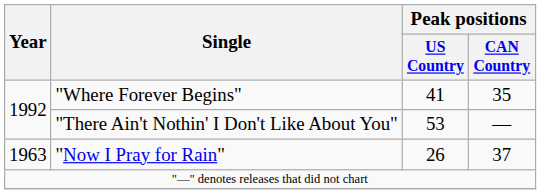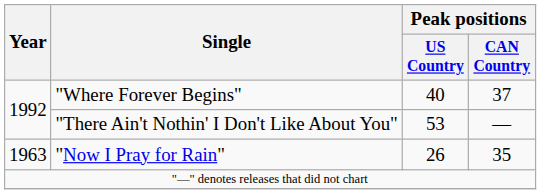 <table class="wikitable" style="text-align:center;">
 <tr>
 <th rowspan="2">Year</th>
 <th rowspan="2">Single</th>
 <th colspan="2">Peak positions</th>
 </tr>
 <tr style="font-size:smaller;">
 <th style="width:50px;"><a href='#'>US Country</a></th>
 <th style="width:50px;"><a href='#'>CAN Country</a></th>
 </tr>
 <tr>
 <td rowspan="2">1992</td>
 <td style="text-align:left;">"Where Forever Begins"</td>
-<td>41</td>
-<td>35</td>
+<td>40</td>
+<td>37</td>
 </tr>
 <tr>
 <td style="text-align:left;">"There Ain't Nothin' I Don't Like About You"</td>
 <td>53</td>
 <td>—</td>
 </tr>
 <tr>
 <td>1963</td>
 <td style="text-align:left;">"<a href='#'>Now I Pray for Rain</a>"</td>
 <td>26</td>
-<td>37</td>
+<td>35</td>
 </tr>
 <tr>
 <td colspan="7" style="font-size:8pt">"—" denotes releases that did not chart</td>
 </tr>
 <tr>
 </tr>
 </table>
